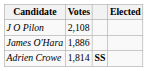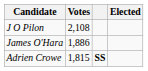 <table class="wikitable">
 <tr>
 <th>Candidate</th>
 <th>Votes</th>
 <th></th>
 <th>Elected</th>
 </tr>
 <tr>
 <td><em>J O Pilon</em></td>
 <td>2,108</td>
 <td></td>
 <td style="text-align:center"></td>
 </tr>
 <tr>
 <td><em>James O'Hara</em></td>
 <td>1,886</td>
 <td></td>
 <td style="text-align:center"></td>
 </tr>
 <tr>
 <td><em>Adrien Crowe</em></td>
-<td>1,814</td>
+<td>1,815</td>
 <td><strong>SS</strong></td>
 <td style="text-align:center"></td>
 </tr>
 </table>
